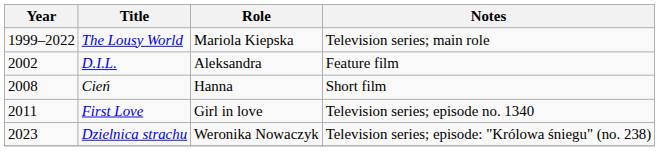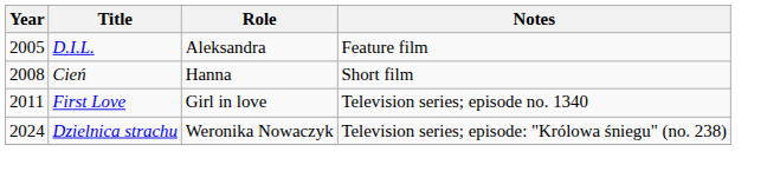 <table class="wikitable plainrowheaders sortable">
 <tr>
 <th scope="col">Year</th>
 <th scope="col">Title</th>
 <th scope="col">Role</th>
 <th scope="col" class="unsortable">Notes</th>
 </tr>
 <tr>
-<td>1999–2022</td>
-<td><em><a href='#'>The Lousy World</a></em></td>
-<td>Mariola Kiepska</td>
-<td>Television series; main role</td>
-</tr>
-<tr>
-<td>2002</td>
+<td>2005</td>
 <td><em><a href='#'>D.I.L.</a></em></td>
 <td>Aleksandra</td>
 <td>Feature film</td>
 </tr>
 <tr>
 <td>2008</td>
 <td><em>Cień</em></td>
 <td>Hanna</td>
 <td>Short film</td>
 </tr>
 <tr>
 <td>2011</td>
 <td><em><a href='#'>First Love</a></em></td>
 <td>Girl in love</td>
 <td>Television series; episode no. 1340</td>
 </tr>
 <tr>
-<td>2023</td>
+<td>2024</td>
 <td><em><a href='#'>Dzielnica strachu</a></em></td>
 <td>Weronika Nowaczyk</td>
 <td>Television series; episode: "Królowa śniegu" (no. 238)</td>
 </tr>
 <tr>
 </tr>
 </table>
